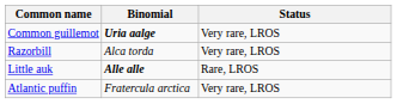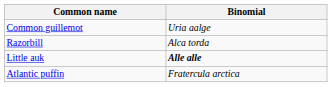 <table width=60% class="wikitable">
 <tr>
 <th width=25%>Common name</th>
 <th width=25%>Binomial</th>
-<th width=50%>Status</th>
 </tr>
 <tr>
 <td><a href='#'>Common guillemot</a></td>
-<td><strong><em>Uria aalge</em></strong></td>
-<td>Very rare, LROS</td>
+<td><em>Uria aalge</em></td>
 </tr>
 <tr>
 <td><a href='#'>Razorbill</a></td>
 <td><em>Alca torda</em></td>
-<td>Very rare, LROS</td>
 </tr>
 <tr>
 <td><a href='#'>Little auk</a></td>
 <td><strong><em>Alle alle</em></strong></td>
-<td>Rare, LROS</td>
 </tr>
 <tr>
 <td><a href='#'>Atlantic puffin</a></td>
 <td><em>Fratercula arctica</em></td>
-<td>Very rare, LROS</td>
 </tr>
 </table>
